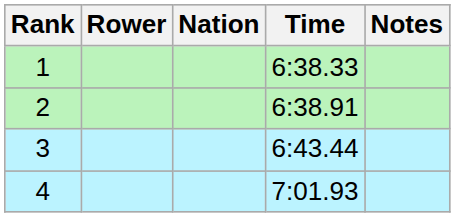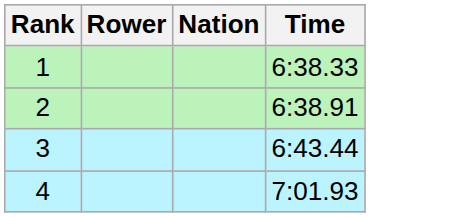 <table class="wikitable sortable" style="text-align:center">
 <tr>
 <th>Rank</th>
 <th>Rower</th>
 <th>Nation</th>
 <th>Time</th>
-<th>Notes</th>
 </tr>
 <tr bgcolor=bbf3bb>
 <td>1</td>
 <td align=left data-sort-value="MacGowan, Peter"></td>
 <td align=left></td>
 <td>6:38.33</td>
-<td></td>
 </tr>
 <tr bgcolor=bbf3bb>
 <td>2</td>
 <td align=left data-sort-value="Esposito, Francesco"></td>
 <td align=left></td>
 <td>6:38.91</td>
-<td></td>
 </tr>
 <tr bgcolor=bbf3ff>
 <td>3</td>
 <td align=left data-sort-value="Hansen, Alf"></td>
 <td align=left></td>
 <td>6:43.44</td>
-<td></td>
 </tr>
 <tr bgcolor=bbf3ff>
 <td>4</td>
 <td align=left data-sort-value="Nater, Marc-Sven"></td>
 <td align=left></td>
 <td>7:01.93</td>
-<td></td>
 </tr>
 </table>
